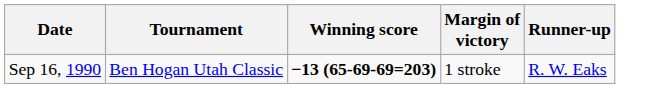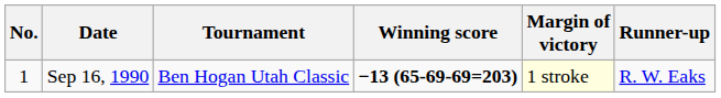 <table class="wikitable" style="font-size:95%;">
 <tr>
+<th>No.</th>
 <th>Date</th>
 <th>Tournament</th>
 <th>Winning score</th>
 <th>Margin of<br>victory</th>
 <th>Runner-up</th>
 </tr>
 <tr>
+<td align=center>1</td>
 <td align=right>Sep 16, <a href='#'>1990</a></td>
 <td><a href='#'>Ben Hogan Utah Classic</a></td>
 <td><strong>−13 (65-69-69=203)</strong></td>
-<td>1 stroke</td>
+<td style="background: lightyellow;">1 stroke</td>
 <td> <a href='#'>R. W. Eaks</a></td>
 </tr>
 </table>
